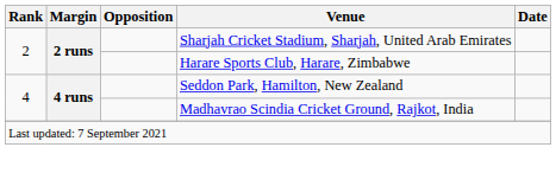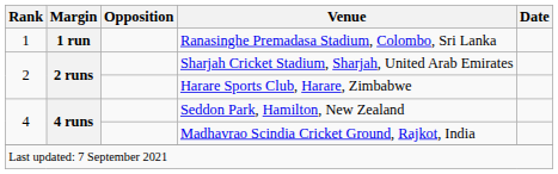 <table class="wikitable plainrowheaders sortable">
 <tr>
 <th scope=col>Rank</th>
 <th scope=col>Margin</th>
 <th scope=col>Opposition</th>
 <th scope=col>Venue</th>
 <th scope=col>Date</th>
+</tr>
+<tr>
+<td align=center>1</td>
+<th scope=row style="text-align:center;">1 run</th>
+<td></td>
+<td><a href='#'>Ranasinghe Premadasa Stadium</a>, <a href='#'>Colombo</a>, Sri Lanka</td>
+<td></td>
 </tr>
 <tr>
 <td align=center rowspan=2>2</td>
 <th scope=row style="text-align:center;" rowspan=2>2 runs</th>
 <td></td>
 <td><a href='#'>Sharjah Cricket Stadium</a>, <a href='#'>Sharjah</a>, United Arab Emirates</td>
 <td></td>
 </tr>
 <tr>
 <td></td>
 <td><a href='#'>Harare Sports Club</a>, <a href='#'>Harare</a>, Zimbabwe</td>
 <td></td>
 </tr>
 <tr>
 <td align=center rowspan=2>4</td>
 <th scope=row style="text-align:center;" rowspan=2>4 runs</th>
 <td></td>
 <td><a href='#'>Seddon Park</a>, <a href='#'>Hamilton</a>, New Zealand</td>
 <td></td>
 </tr>
 <tr>
 <td></td>
 <td><a href='#'>Madhavrao Scindia Cricket Ground</a>, <a href='#'>Rajkot</a>, India</td>
 <td></td>
 </tr>
 <tr>
 </tr>
 <tr class=sortbottom>
 <td colspan=5><small>Last updated: 7 September 2021</small></td>
 </tr>
 </table>
